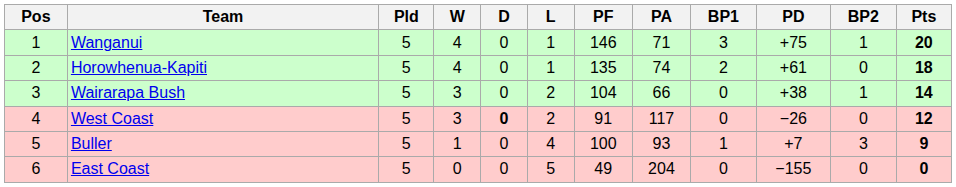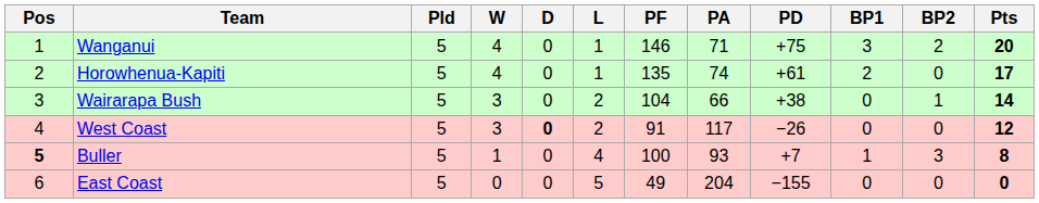 <table class="wikitable" style="text-align:center" width=75%>
 <tr>
 <th width=20 abbr="Position">Pos</th>
 <th width=175>Team</th>
 <th width=20 abbr="Played">Pld</th>
 <th width=20 abbr="Won">W</th>
 <th width=20 abbr="Drawn">D</th>
 <th width=20 abbr="Lost">L</th>
 <th width=20 abbr="Points for">PF</th>
 <th width=20 abbr="Points against">PA</th>
+<th width=25 abbr="Points difference">PD</th>
 <th width=20 abbr="Bonus Points 1">BP1</th>
-<th width=25 abbr="Points difference">PD</th>
 <th width=20 abbr="Bonus Points 2">BP2</th>
 <th width=20 abbr="Points">Pts</th>
 </tr>
 <tr style="background:#ccffcc">
 <td>1</td>
 <td style="text-align:left"><a href='#'>Wanganui</a></td>
 <td>5</td>
 <td>4</td>
 <td>0</td>
 <td>1</td>
 <td>146</td>
 <td>71</td>
+<td>+75</td>
 <td>3</td>
-<td>+75</td>
-<td>1</td>
+<td>2</td>
 <td><strong>20</strong></td>
 </tr>
 <tr style="background:#ccffcc">
 <td>2</td>
 <td style="text-align:left"><a href='#'>Horowhenua-Kapiti</a></td>
 <td>5</td>
 <td>4</td>
 <td>0</td>
 <td>1</td>
 <td>135</td>
 <td>74</td>
+<td>+61</td>
 <td>2</td>
-<td>+61</td>
 <td>0</td>
-<td><strong>18</strong></td>
+<td><strong>17</strong></td>
 </tr>
 <tr style="background:#ccffcc">
 <td>3</td>
 <td style="text-align:left"><a href='#'>Wairarapa Bush</a></td>
 <td>5</td>
 <td>3</td>
 <td>0</td>
 <td>2</td>
 <td>104</td>
 <td>66</td>
+<td>+38</td>
 <td>0</td>
-<td>+38</td>
 <td>1</td>
 <td><strong>14</strong></td>
 </tr>
 <tr style="background:#ffcccc">
 <td>4</td>
 <td style="text-align:left"><a href='#'>West Coast</a></td>
 <td>5</td>
 <td>3</td>
 <td><strong>0</strong></td>
 <td>2</td>
 <td>91</td>
 <td>117</td>
+<td>−26</td>
 <td>0</td>
-<td>−26</td>
 <td>0</td>
 <td><strong>12</strong></td>
 </tr>
 <tr style="background:#ffcccc">
-<td>5</td>
+<td><strong>5</strong></td>
 <td style="text-align:left"><a href='#'>Buller</a></td>
 <td>5</td>
 <td>1</td>
 <td>0</td>
 <td>4</td>
 <td>100</td>
 <td>93</td>
+<td>+7</td>
 <td>1</td>
-<td>+7</td>
 <td>3</td>
-<td><strong>9</strong></td>
+<td><strong>8</strong></td>
 </tr>
 <tr style="background:#ffcccc">
 <td>6</td>
 <td style="text-align:left"><a href='#'>East Coast</a></td>
 <td>5</td>
 <td>0</td>
 <td>0</td>
 <td>5</td>
 <td>49</td>
 <td>204</td>
+<td>−155</td>
 <td>0</td>
-<td>−155</td>
 <td>0</td>
 <td><strong>0</strong></td>
 </tr>
 </table>
